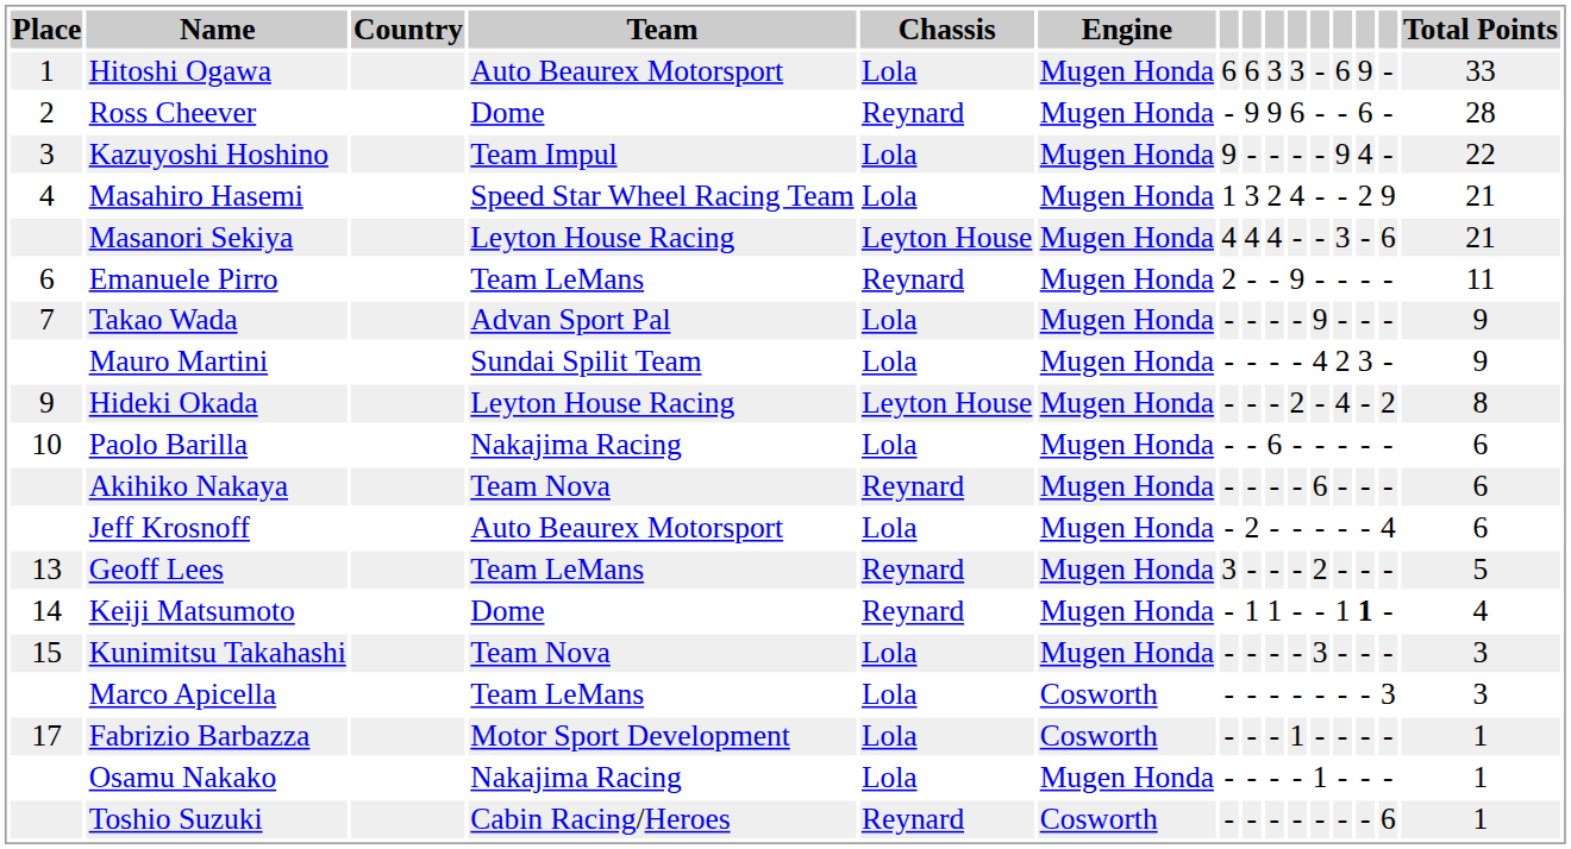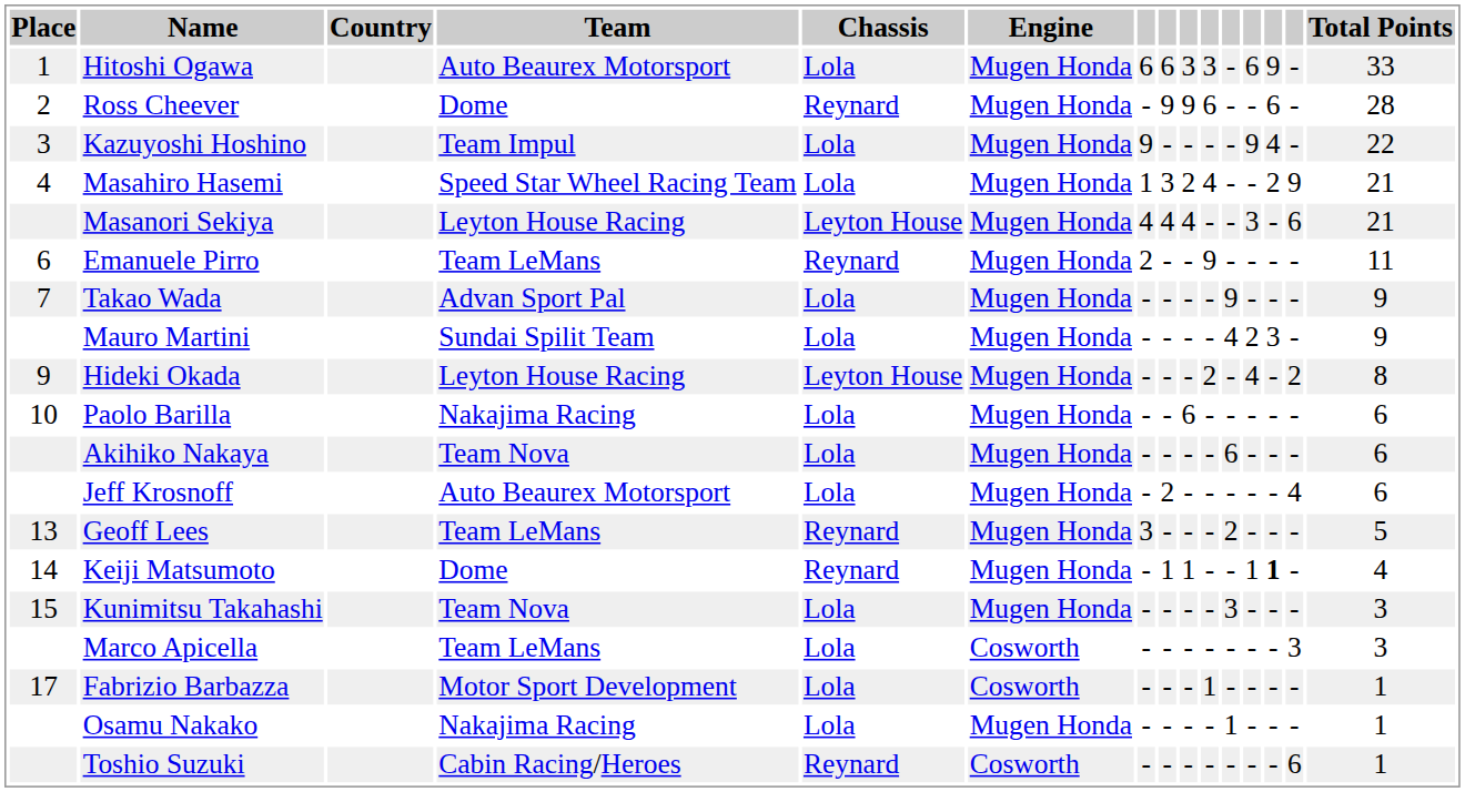 <table border="0" style="border: 1px solid #999; background-color:#FFFFFF; text-align:center">
 <tr align="center" style="background:#CCCCCC;">
 <th>Place</th>
 <th>Name</th>
 <th>Country</th>
 <th>Team</th>
 <th>Chassis</th>
 <th>Engine</th>
 <th></th>
 <th></th>
 <th></th>
 <th></th>
 <th></th>
 <th></th>
 <th></th>
 <th></th>
 <th>Total Points</th>
 </tr>
 <tr style="background:#EFEFEF;">
 <td>1</td>
 <td align="left"><a href='#'>Hitoshi Ogawa</a></td>
 <td align="left"></td>
 <td align="left"><a href='#'>Auto Beaurex Motorsport</a></td>
 <td align="left"><a href='#'>Lola</a></td>
 <td align="left"><a href='#'>Mugen Honda</a></td>
 <td>6</td>
 <td>6</td>
 <td>3</td>
 <td>3</td>
 <td>-</td>
 <td>6</td>
 <td>9</td>
 <td>-</td>
 <td>33</td>
 </tr>
 <tr>
 <td>2</td>
 <td align="left"><a href='#'>Ross Cheever</a></td>
 <td align="left"></td>
 <td align="left"><a href='#'>Dome</a></td>
 <td align="left"><a href='#'>Reynard</a></td>
 <td align="left"><a href='#'>Mugen Honda</a></td>
 <td>-</td>
 <td>9</td>
 <td>9</td>
 <td>6</td>
 <td>-</td>
 <td>-</td>
 <td>6</td>
 <td>-</td>
 <td>28</td>
 </tr>
 <tr style="background:#EFEFEF;">
 <td>3</td>
 <td align="left"><a href='#'>Kazuyoshi Hoshino</a></td>
 <td align="left"></td>
 <td align="left"><a href='#'>Team Impul</a></td>
 <td align="left"><a href='#'>Lola</a></td>
 <td align="left"><a href='#'>Mugen Honda</a></td>
 <td>9</td>
 <td>-</td>
 <td>-</td>
 <td>-</td>
 <td>-</td>
 <td>9</td>
 <td>4</td>
 <td>-</td>
 <td>22</td>
 </tr>
 <tr>
 <td>4</td>
 <td align="left"><a href='#'>Masahiro Hasemi</a></td>
 <td align="left"></td>
 <td align="left"><a href='#'>Speed Star Wheel Racing Team</a></td>
 <td align="left"><a href='#'>Lola</a></td>
 <td align="left"><a href='#'>Mugen Honda</a></td>
 <td>1</td>
 <td>3</td>
 <td>2</td>
 <td>4</td>
 <td>-</td>
 <td>-</td>
 <td>2</td>
 <td>9</td>
 <td>21</td>
 </tr>
 <tr style="background:#EFEFEF;">
 <td></td>
 <td align="left"><a href='#'>Masanori Sekiya</a></td>
 <td align="left"></td>
 <td align="left"><a href='#'>Leyton House Racing</a></td>
 <td align="left"><a href='#'>Leyton House</a></td>
 <td align="left"><a href='#'>Mugen Honda</a></td>
 <td>4</td>
 <td>4</td>
 <td>4</td>
 <td>-</td>
 <td>-</td>
 <td>3</td>
 <td>-</td>
 <td>6</td>
 <td>21</td>
 </tr>
 <tr>
 <td>6</td>
 <td align="left"><a href='#'>Emanuele Pirro</a></td>
 <td align="left"></td>
 <td align="left"><a href='#'>Team LeMans</a></td>
 <td align="left"><a href='#'>Reynard</a></td>
 <td align="left"><a href='#'>Mugen Honda</a></td>
 <td>2</td>
 <td>-</td>
 <td>-</td>
 <td>9</td>
 <td>-</td>
 <td>-</td>
 <td>-</td>
 <td>-</td>
 <td>11</td>
 </tr>
 <tr style="background:#EFEFEF;">
 <td>7</td>
 <td align="left"><a href='#'>Takao Wada</a></td>
 <td align="left"></td>
 <td align="left"><a href='#'>Advan Sport Pal</a></td>
 <td align="left"><a href='#'>Lola</a></td>
 <td align="left"><a href='#'>Mugen Honda</a></td>
 <td>-</td>
 <td>-</td>
 <td>-</td>
 <td>-</td>
 <td>9</td>
 <td>-</td>
 <td>-</td>
 <td>-</td>
 <td>9</td>
 </tr>
 <tr>
 <td></td>
 <td align="left"><a href='#'>Mauro Martini</a></td>
 <td align="left"></td>
 <td align="left"><a href='#'>Sundai Spilit Team</a></td>
 <td align="left"><a href='#'>Lola</a></td>
 <td align="left"><a href='#'>Mugen Honda</a></td>
 <td>-</td>
 <td>-</td>
 <td>-</td>
 <td>-</td>
 <td>4</td>
 <td>2</td>
 <td>3</td>
 <td>-</td>
 <td>9</td>
 </tr>
 <tr style="background:#EFEFEF;">
 <td>9</td>
 <td align="left"><a href='#'>Hideki Okada</a></td>
 <td align="left"></td>
 <td align="left"><a href='#'>Leyton House Racing</a></td>
 <td align="left"><a href='#'>Leyton House</a></td>
 <td align="left"><a href='#'>Mugen Honda</a></td>
 <td>-</td>
 <td>-</td>
 <td>-</td>
 <td>2</td>
 <td>-</td>
 <td>4</td>
 <td>-</td>
 <td>2</td>
 <td>8</td>
 </tr>
 <tr>
 <td>10</td>
 <td align="left"><a href='#'>Paolo Barilla</a></td>
 <td align="left"></td>
 <td align="left"><a href='#'>Nakajima Racing</a></td>
 <td align="left"><a href='#'>Lola</a></td>
 <td align="left"><a href='#'>Mugen Honda</a></td>
 <td>-</td>
 <td>-</td>
 <td>6</td>
 <td>-</td>
 <td>-</td>
 <td>-</td>
 <td>-</td>
 <td>-</td>
 <td>6</td>
 </tr>
 <tr style="background:#EFEFEF;">
 <td></td>
 <td align="left"><a href='#'>Akihiko Nakaya</a></td>
 <td align="left"></td>
 <td align="left"><a href='#'>Team Nova</a></td>
-<td align="left"><a href='#'>Reynard</a></td>
+<td align="left"><a href='#'>Lola</a></td>
 <td align="left"><a href='#'>Mugen Honda</a></td>
 <td>-</td>
 <td>-</td>
 <td>-</td>
 <td>-</td>
 <td>6</td>
 <td>-</td>
 <td>-</td>
 <td>-</td>
 <td>6</td>
 </tr>
 <tr>
 <td></td>
 <td align="left"><a href='#'>Jeff Krosnoff</a></td>
 <td align="left"></td>
 <td align="left"><a href='#'>Auto Beaurex Motorsport</a></td>
 <td align="left"><a href='#'>Lola</a></td>
 <td align="left"><a href='#'>Mugen Honda</a></td>
 <td>-</td>
 <td>2</td>
 <td>-</td>
 <td>-</td>
 <td>-</td>
 <td>-</td>
 <td>-</td>
 <td>4</td>
 <td>6</td>
 </tr>
 <tr style="background:#EFEFEF;">
 <td>13</td>
 <td align="left"><a href='#'>Geoff Lees</a></td>
 <td align="left"></td>
 <td align="left"><a href='#'>Team LeMans</a></td>
 <td align="left"><a href='#'>Reynard</a></td>
 <td align="left"><a href='#'>Mugen Honda</a></td>
 <td>3</td>
 <td>-</td>
 <td>-</td>
 <td>-</td>
 <td>2</td>
 <td>-</td>
 <td>-</td>
 <td>-</td>
 <td>5</td>
 </tr>
 <tr>
 <td>14</td>
 <td align="left"><a href='#'>Keiji Matsumoto</a></td>
 <td align="left"></td>
 <td align="left"><a href='#'>Dome</a></td>
 <td align="left"><a href='#'>Reynard</a></td>
 <td align="left"><a href='#'>Mugen Honda</a></td>
 <td>-</td>
 <td>1</td>
 <td>1</td>
 <td>-</td>
 <td>-</td>
 <td>1</td>
 <td><strong>1</strong></td>
 <td>-</td>
 <td>4</td>
 </tr>
 <tr style="background:#EFEFEF;">
 <td>15</td>
 <td align="left"><a href='#'>Kunimitsu Takahashi</a></td>
 <td align="left"></td>
 <td align="left"><a href='#'>Team Nova</a></td>
 <td align="left"><a href='#'>Lola</a></td>
 <td align="left"><a href='#'>Mugen Honda</a></td>
 <td>-</td>
 <td>-</td>
 <td>-</td>
 <td>-</td>
 <td>3</td>
 <td>-</td>
 <td>-</td>
 <td>-</td>
 <td>3</td>
 </tr>
 <tr>
 <td></td>
 <td align="left"><a href='#'>Marco Apicella</a></td>
 <td align="left"></td>
 <td align="left"><a href='#'>Team LeMans</a></td>
 <td align="left"><a href='#'>Lola</a></td>
 <td align="left"><a href='#'>Cosworth</a></td>
 <td>-</td>
 <td>-</td>
 <td>-</td>
 <td>-</td>
 <td>-</td>
 <td>-</td>
 <td>-</td>
 <td>3</td>
 <td>3</td>
 </tr>
 <tr style="background:#EFEFEF;">
 <td>17</td>
 <td align="left"><a href='#'>Fabrizio Barbazza</a></td>
 <td align="left"></td>
 <td align="left"><a href='#'>Motor Sport Development</a></td>
 <td align="left"><a href='#'>Lola</a></td>
 <td align="left"><a href='#'>Cosworth</a></td>
 <td>-</td>
 <td>-</td>
 <td>-</td>
 <td>1</td>
 <td>-</td>
 <td>-</td>
 <td>-</td>
 <td>-</td>
 <td>1</td>
 </tr>
 <tr>
 <td></td>
 <td align="left"><a href='#'>Osamu Nakako</a></td>
 <td align="left"></td>
 <td align="left"><a href='#'>Nakajima Racing</a></td>
 <td align="left"><a href='#'>Lola</a></td>
 <td align="left"><a href='#'>Mugen Honda</a></td>
 <td>-</td>
 <td>-</td>
 <td>-</td>
 <td>-</td>
 <td>1</td>
 <td>-</td>
 <td>-</td>
 <td>-</td>
 <td>1</td>
 </tr>
 <tr style="background:#EFEFEF;">
 <td></td>
 <td align="left"><a href='#'>Toshio Suzuki</a></td>
 <td align="left"></td>
 <td align="left"><a href='#'>Cabin Racing</a>/<a href='#'>Heroes</a></td>
 <td align="left"><a href='#'>Reynard</a></td>
 <td align="left"><a href='#'>Cosworth</a></td>
 <td>-</td>
 <td>-</td>
 <td>-</td>
 <td>-</td>
 <td>-</td>
 <td>-</td>
 <td>-</td>
 <td>6</td>
 <td>1</td>
 </tr>
 </table>
